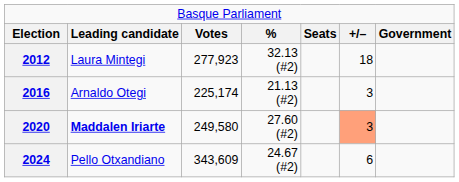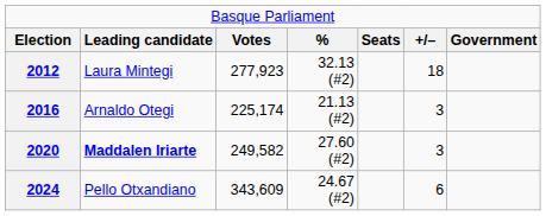 <table class="wikitable" style="text-align:right;">
 <tr>
 <td colspan="8" align="center"><a href='#'>Basque Parliament</a></td>
 </tr>
 <tr>
 <th width="75">Election</th>
 <th>Leading candidate</th>
 <th width="70">Votes</th>
 <th width="70">%</th>
 <th>Seats</th>
 <th width="40">+/–</th>
 <th>Government</th>
 </tr>
 <tr>
 <th><a href='#'>2012</a></th>
 <td align="left"><a href='#'>Laura Mintegi</a></td>
 <td>277,923</td>
 <td>32.13 (#2)</td>
 <td></td>
 <td>18</td>
 <td></td>
 </tr>
 <tr>
 <th><a href='#'>2016</a></th>
 <td align="left"><a href='#'>Arnaldo Otegi</a></td>
 <td>225,174</td>
 <td>21.13 (#2)</td>
 <td></td>
 <td>3</td>
 <td></td>
 </tr>
 <tr>
 <th><a href='#'>2020</a></th>
 <td align="left"><strong><a href='#'>Maddalen Iriarte</a></strong></td>
-<td>249,580</td>
+<td>249,582</td>
 <td>27.60 (#2)</td>
 <td></td>
-<td style="background: lightsalmon;">3</td>
+<td>3</td>
 <td></td>
 </tr>
 <tr>
 <th><a href='#'>2024</a></th>
 <td align="left"><a href='#'>Pello Otxandiano</a></td>
 <td>343,609</td>
 <td>24.67 (#2)</td>
 <td></td>
 <td>6</td>
 <td></td>
 </tr>
 </table>
